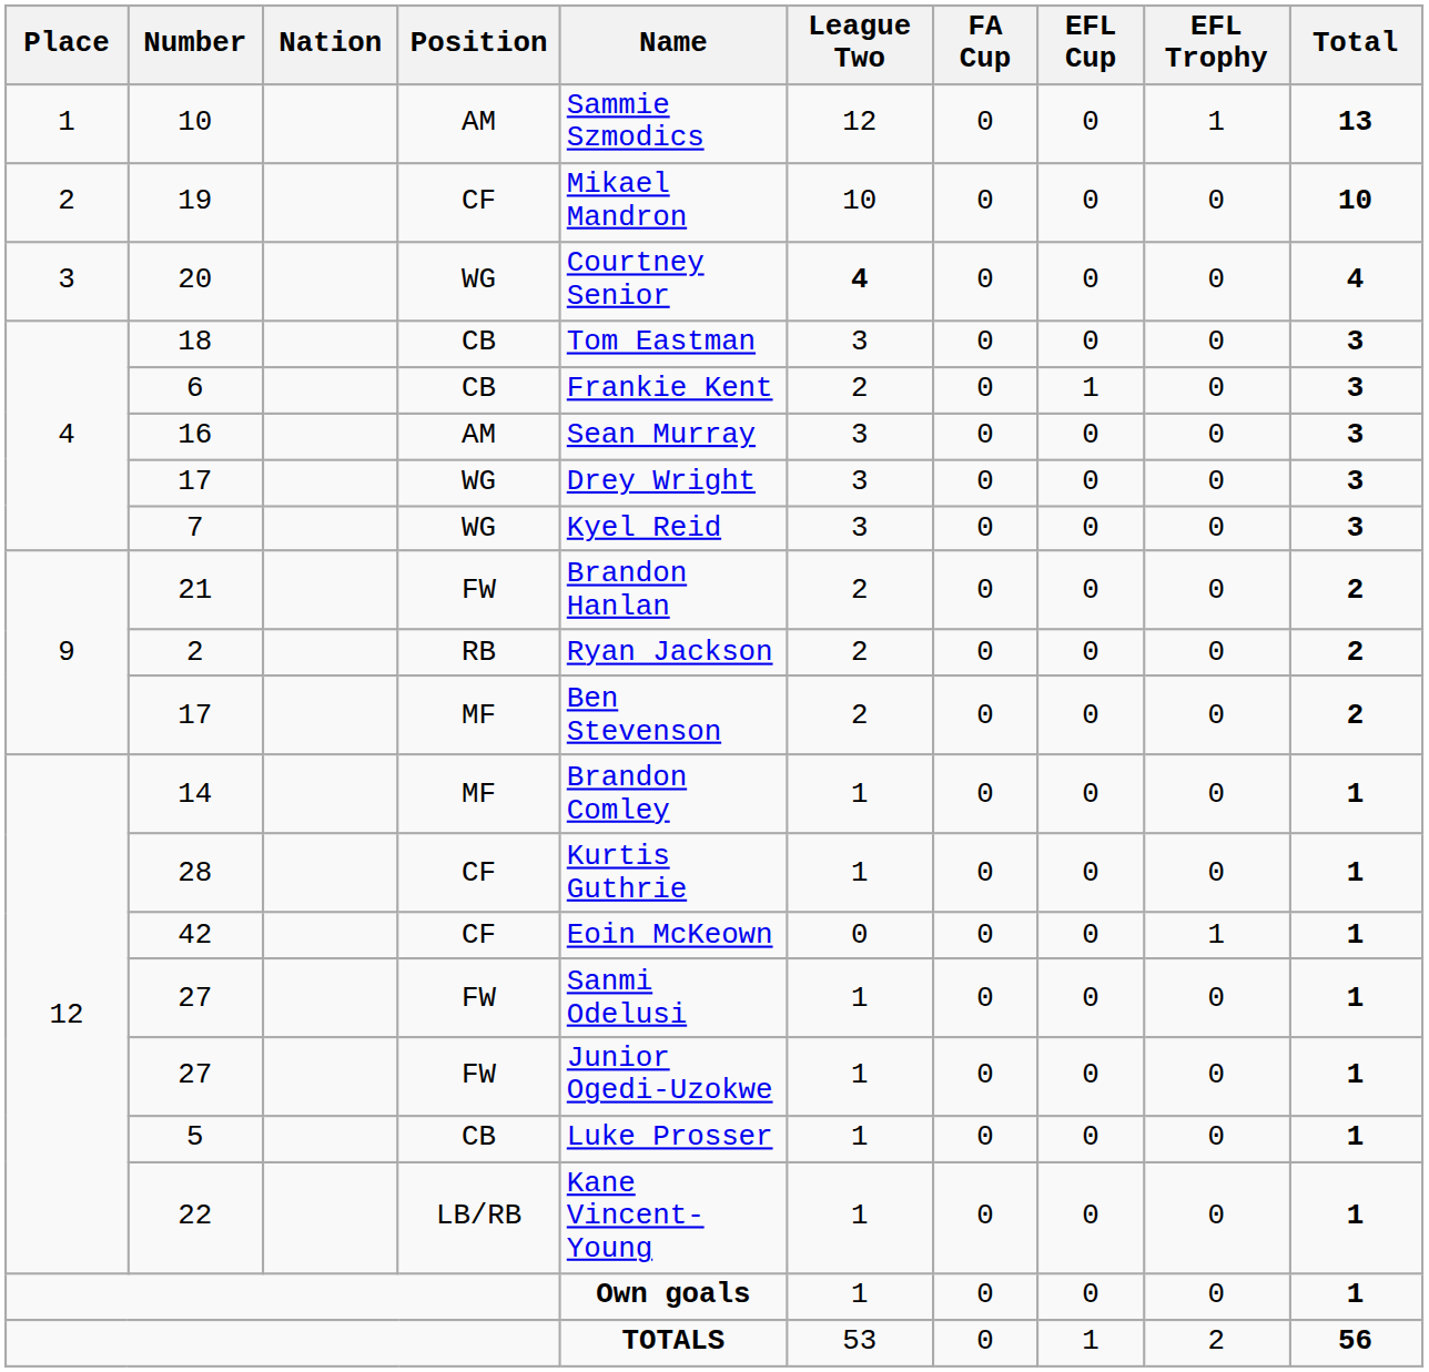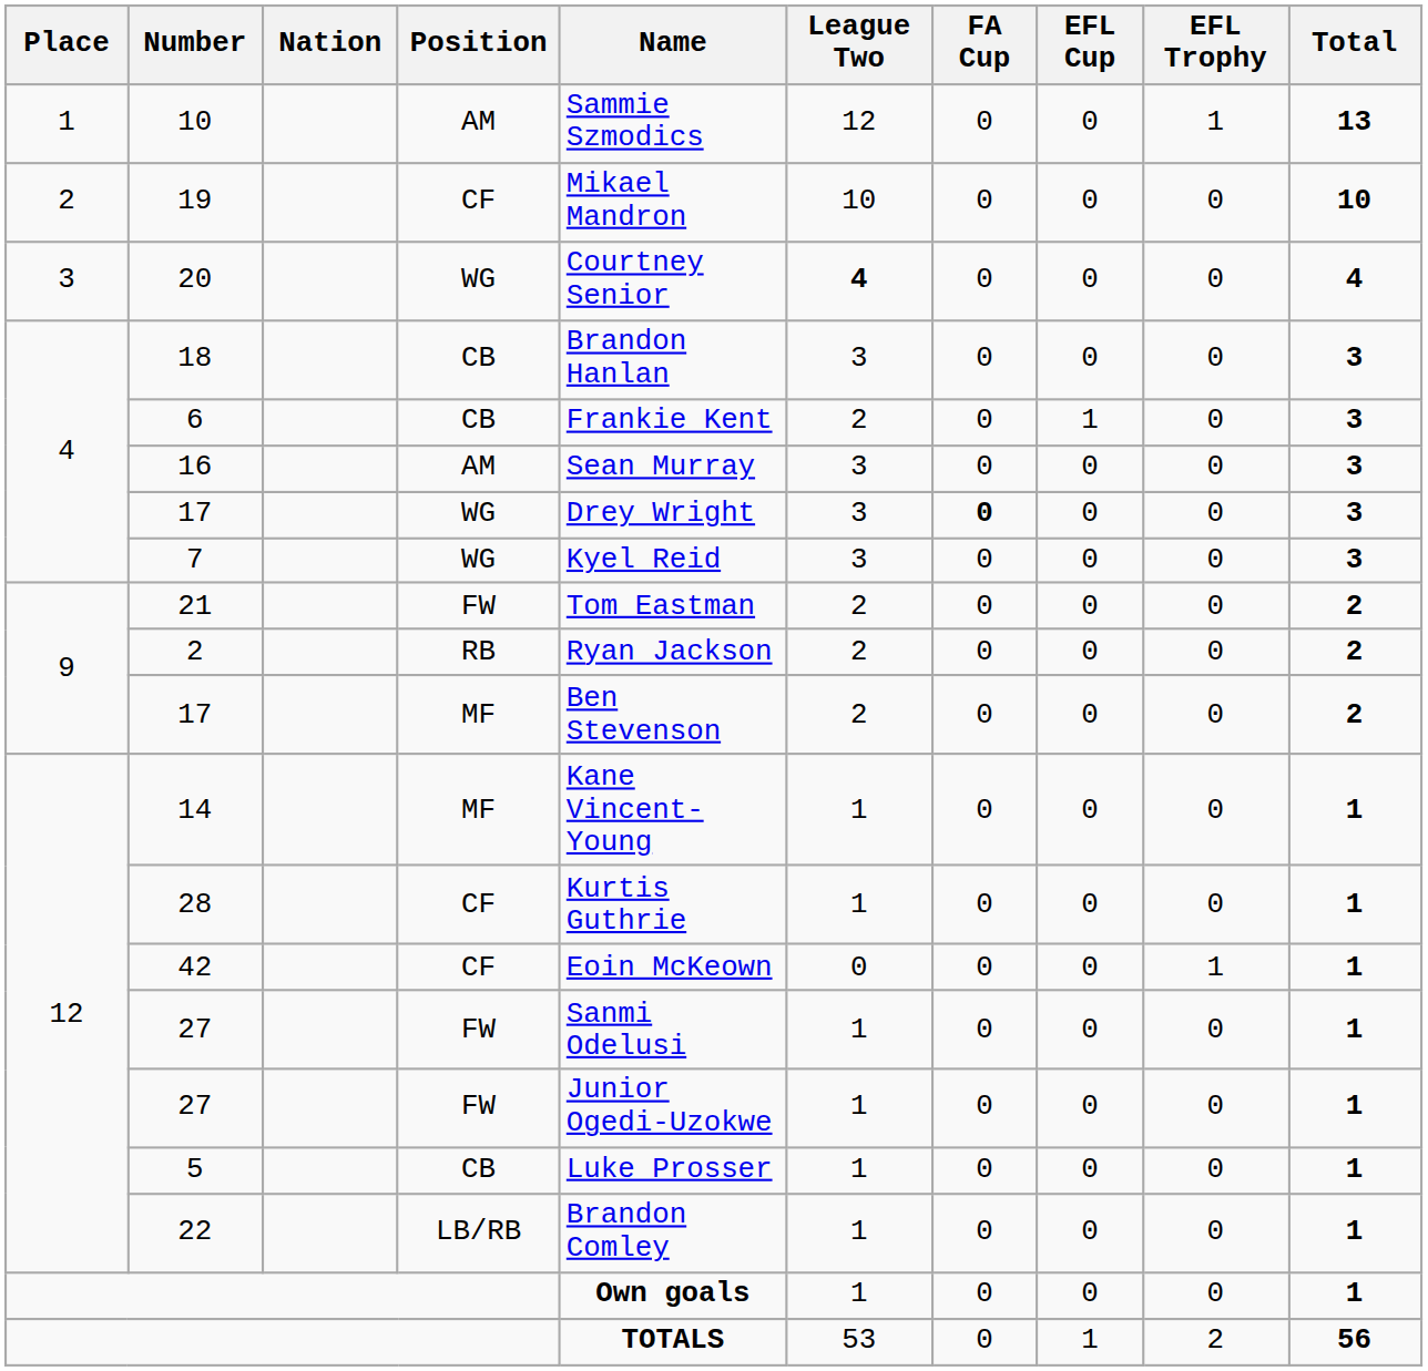 <table class="wikitable" style="font-size: 95%; text-align: center;">
 <tr>
 <th width=80>Place</th>
 <th width=80>Number</th>
 <th width=80>Nation</th>
 <th width=80>Position</th>
 <th width=180>Name</th>
 <th width=100>League Two</th>
 <th width=100>FA Cup</th>
 <th width=100>EFL Cup</th>
 <th width=100>EFL Trophy</th>
 <th width=100>Total</th>
 </tr>
 <tr>
 <td>1</td>
 <td>10</td>
 <td></td>
 <td>AM</td>
 <td align="left"><a href='#'>Sammie Szmodics</a></td>
 <td>12</td>
 <td>0</td>
 <td>0</td>
 <td>1</td>
 <td><strong>13</strong></td>
 </tr>
 <tr>
 <td>2</td>
 <td>19</td>
 <td></td>
 <td>CF</td>
 <td align="left"><a href='#'>Mikael Mandron</a></td>
 <td>10</td>
 <td>0</td>
 <td>0</td>
 <td>0</td>
 <td><strong>10</strong></td>
 </tr>
 <tr>
 <td>3</td>
 <td>20</td>
 <td></td>
 <td>WG</td>
 <td align="left"><a href='#'>Courtney Senior</a></td>
 <td><strong>4</strong></td>
 <td>0</td>
 <td>0</td>
 <td>0</td>
 <td><strong>4</strong></td>
 </tr>
 <tr>
 <td rowspan=5>4</td>
 <td>18</td>
 <td></td>
 <td>CB</td>
-<td align="left"><a href='#'>Tom Eastman</a></td>
+<td align="left"><a href='#'>Brandon Hanlan</a></td>
 <td>3</td>
 <td>0</td>
 <td>0</td>
 <td>0</td>
 <td><strong>3</strong></td>
 </tr>
 <tr>
 <td>6</td>
 <td></td>
 <td>CB</td>
 <td align="left"><a href='#'>Frankie Kent</a></td>
 <td>2</td>
 <td>0</td>
 <td>1</td>
 <td>0</td>
 <td><strong>3</strong></td>
 </tr>
 <tr>
 <td>16</td>
 <td></td>
 <td>AM</td>
 <td align="left"><a href='#'>Sean Murray</a></td>
 <td>3</td>
 <td>0</td>
 <td>0</td>
 <td>0</td>
 <td><strong>3</strong></td>
 </tr>
 <tr>
 <td>17</td>
 <td></td>
 <td>WG</td>
 <td align="left"><a href='#'>Drey Wright</a></td>
 <td>3</td>
-<td>0</td>
+<td><strong>0</strong></td>
 <td>0</td>
 <td>0</td>
 <td><strong>3</strong></td>
 </tr>
 <tr>
 <td>7</td>
 <td></td>
 <td>WG</td>
 <td align="left"><a href='#'>Kyel Reid</a></td>
 <td>3</td>
 <td>0</td>
 <td>0</td>
 <td>0</td>
 <td><strong>3</strong></td>
 </tr>
 <tr>
 <td rowspan=3>9</td>
 <td>21</td>
 <td></td>
 <td>FW</td>
-<td align="left"><a href='#'>Brandon Hanlan</a></td>
+<td align="left"><a href='#'>Tom Eastman</a></td>
 <td>2</td>
 <td>0</td>
 <td>0</td>
 <td>0</td>
 <td><strong>2</strong></td>
 </tr>
 <tr>
 <td>2</td>
 <td></td>
 <td>RB</td>
 <td align="left"><a href='#'>Ryan Jackson</a></td>
 <td>2</td>
 <td>0</td>
 <td>0</td>
 <td>0</td>
 <td><strong>2</strong></td>
 </tr>
 <tr>
 <td>17</td>
 <td></td>
 <td>MF</td>
 <td align="left"><a href='#'>Ben Stevenson</a></td>
 <td>2</td>
 <td>0</td>
 <td>0</td>
 <td>0</td>
 <td><strong>2</strong></td>
 </tr>
 <tr>
 <td rowspan=7>12</td>
 <td>14</td>
 <td></td>
 <td>MF</td>
-<td align="left"><a href='#'>Brandon Comley</a></td>
+<td align="left"><a href='#'>Kane Vincent-Young</a></td>
 <td>1</td>
 <td>0</td>
 <td>0</td>
 <td>0</td>
 <td><strong>1</strong></td>
 </tr>
 <tr>
 <td>28</td>
 <td></td>
 <td>CF</td>
 <td align="left"><a href='#'>Kurtis Guthrie</a></td>
 <td>1</td>
 <td>0</td>
 <td>0</td>
 <td>0</td>
 <td><strong>1</strong></td>
 </tr>
 <tr>
 <td>42</td>
 <td></td>
 <td>CF</td>
 <td align="left"><a href='#'>Eoin McKeown</a></td>
 <td>0</td>
 <td>0</td>
 <td>0</td>
 <td>1</td>
 <td><strong>1</strong></td>
 </tr>
 <tr>
 <td>27</td>
 <td></td>
 <td>FW</td>
 <td align="left"><a href='#'>Sanmi Odelusi</a></td>
 <td>1</td>
 <td>0</td>
 <td>0</td>
 <td>0</td>
 <td><strong>1</strong></td>
 </tr>
 <tr>
 <td>27</td>
 <td></td>
 <td>FW</td>
 <td align="left"><a href='#'>Junior Ogedi-Uzokwe</a></td>
 <td>1</td>
 <td>0</td>
 <td>0</td>
 <td>0</td>
 <td><strong>1</strong></td>
 </tr>
 <tr>
 <td>5</td>
 <td></td>
 <td>CB</td>
 <td align="left"><a href='#'>Luke Prosser</a></td>
 <td>1</td>
 <td>0</td>
 <td>0</td>
 <td>0</td>
 <td><strong>1</strong></td>
 </tr>
 <tr>
 <td>22</td>
 <td></td>
 <td>LB/RB</td>
-<td align="left"><a href='#'>Kane Vincent-Young</a></td>
+<td align="left"><a href='#'>Brandon Comley</a></td>
 <td>1</td>
 <td>0</td>
 <td>0</td>
 <td>0</td>
 <td><strong>1</strong></td>
 </tr>
 <tr>
 <td colspan="4"></td>
 <td><strong>Own goals</strong></td>
 <td>1</td>
 <td>0</td>
 <td>0</td>
 <td>0</td>
 <td><strong>1</strong></td>
 </tr>
 <tr>
 <td colspan="4"></td>
 <td><strong>TOTALS</strong></td>
 <td>53</td>
 <td>0</td>
 <td>1</td>
 <td>2</td>
 <td><strong>56</strong></td>
 </tr>
 </table>
